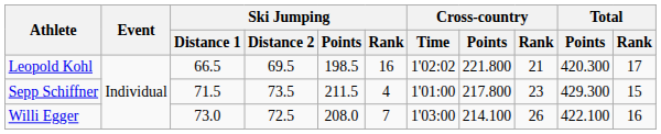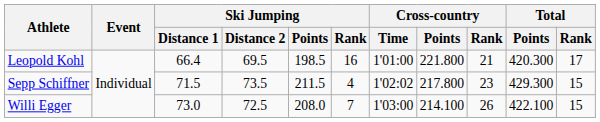 <table class="wikitable" style="font-size:90%">
 <tr>
 <th rowspan="2">Athlete</th>
 <th rowspan="2">Event</th>
 <th colspan="4">Ski Jumping</th>
 <th colspan="3">Cross-country</th>
 <th colspan="2">Total</th>
 </tr>
 <tr>
 <th>Distance 1</th>
 <th>Distance 2</th>
 <th>Points</th>
 <th>Rank</th>
 <th>Time</th>
 <th>Points</th>
 <th>Rank</th>
 <th>Points</th>
 <th>Rank</th>
 </tr>
 <tr>
 <td><a href='#'>Leopold Kohl</a></td>
 <td rowspan="4">Individual</td>
-<td align="center">66.5</td>
+<td align="center">66.4</td>
 <td align="center">69.5</td>
 <td align="center">198.5</td>
 <td align="center">16</td>
-<td align="center">1'02:02</td>
+<td align="center">1'01:00</td>
 <td align="center">221.800</td>
 <td align="center">21</td>
 <td align="center">420.300</td>
 <td align="center">17</td>
 </tr>
 <tr>
 <td><a href='#'>Sepp Schiffner</a></td>
 <td align="center">71.5</td>
 <td align="center">73.5</td>
 <td align="center">211.5</td>
 <td align="center">4</td>
-<td align="center">1'01:00</td>
+<td align="center">1'02:02</td>
 <td align="center">217.800</td>
 <td align="center">23</td>
 <td align="center">429.300</td>
 <td align="center">15</td>
 </tr>
 <tr>
 <td><a href='#'>Willi Egger</a></td>
 <td align="center">73.0</td>
 <td align="center">72.5</td>
 <td align="center">208.0</td>
 <td align="center">7</td>
 <td align="center">1'03:00</td>
 <td align="center">214.100</td>
 <td align="center">26</td>
 <td align="center">422.100</td>
-<td align="center">16</td>
+<td align="center">15</td>
 </tr>
 </table>
